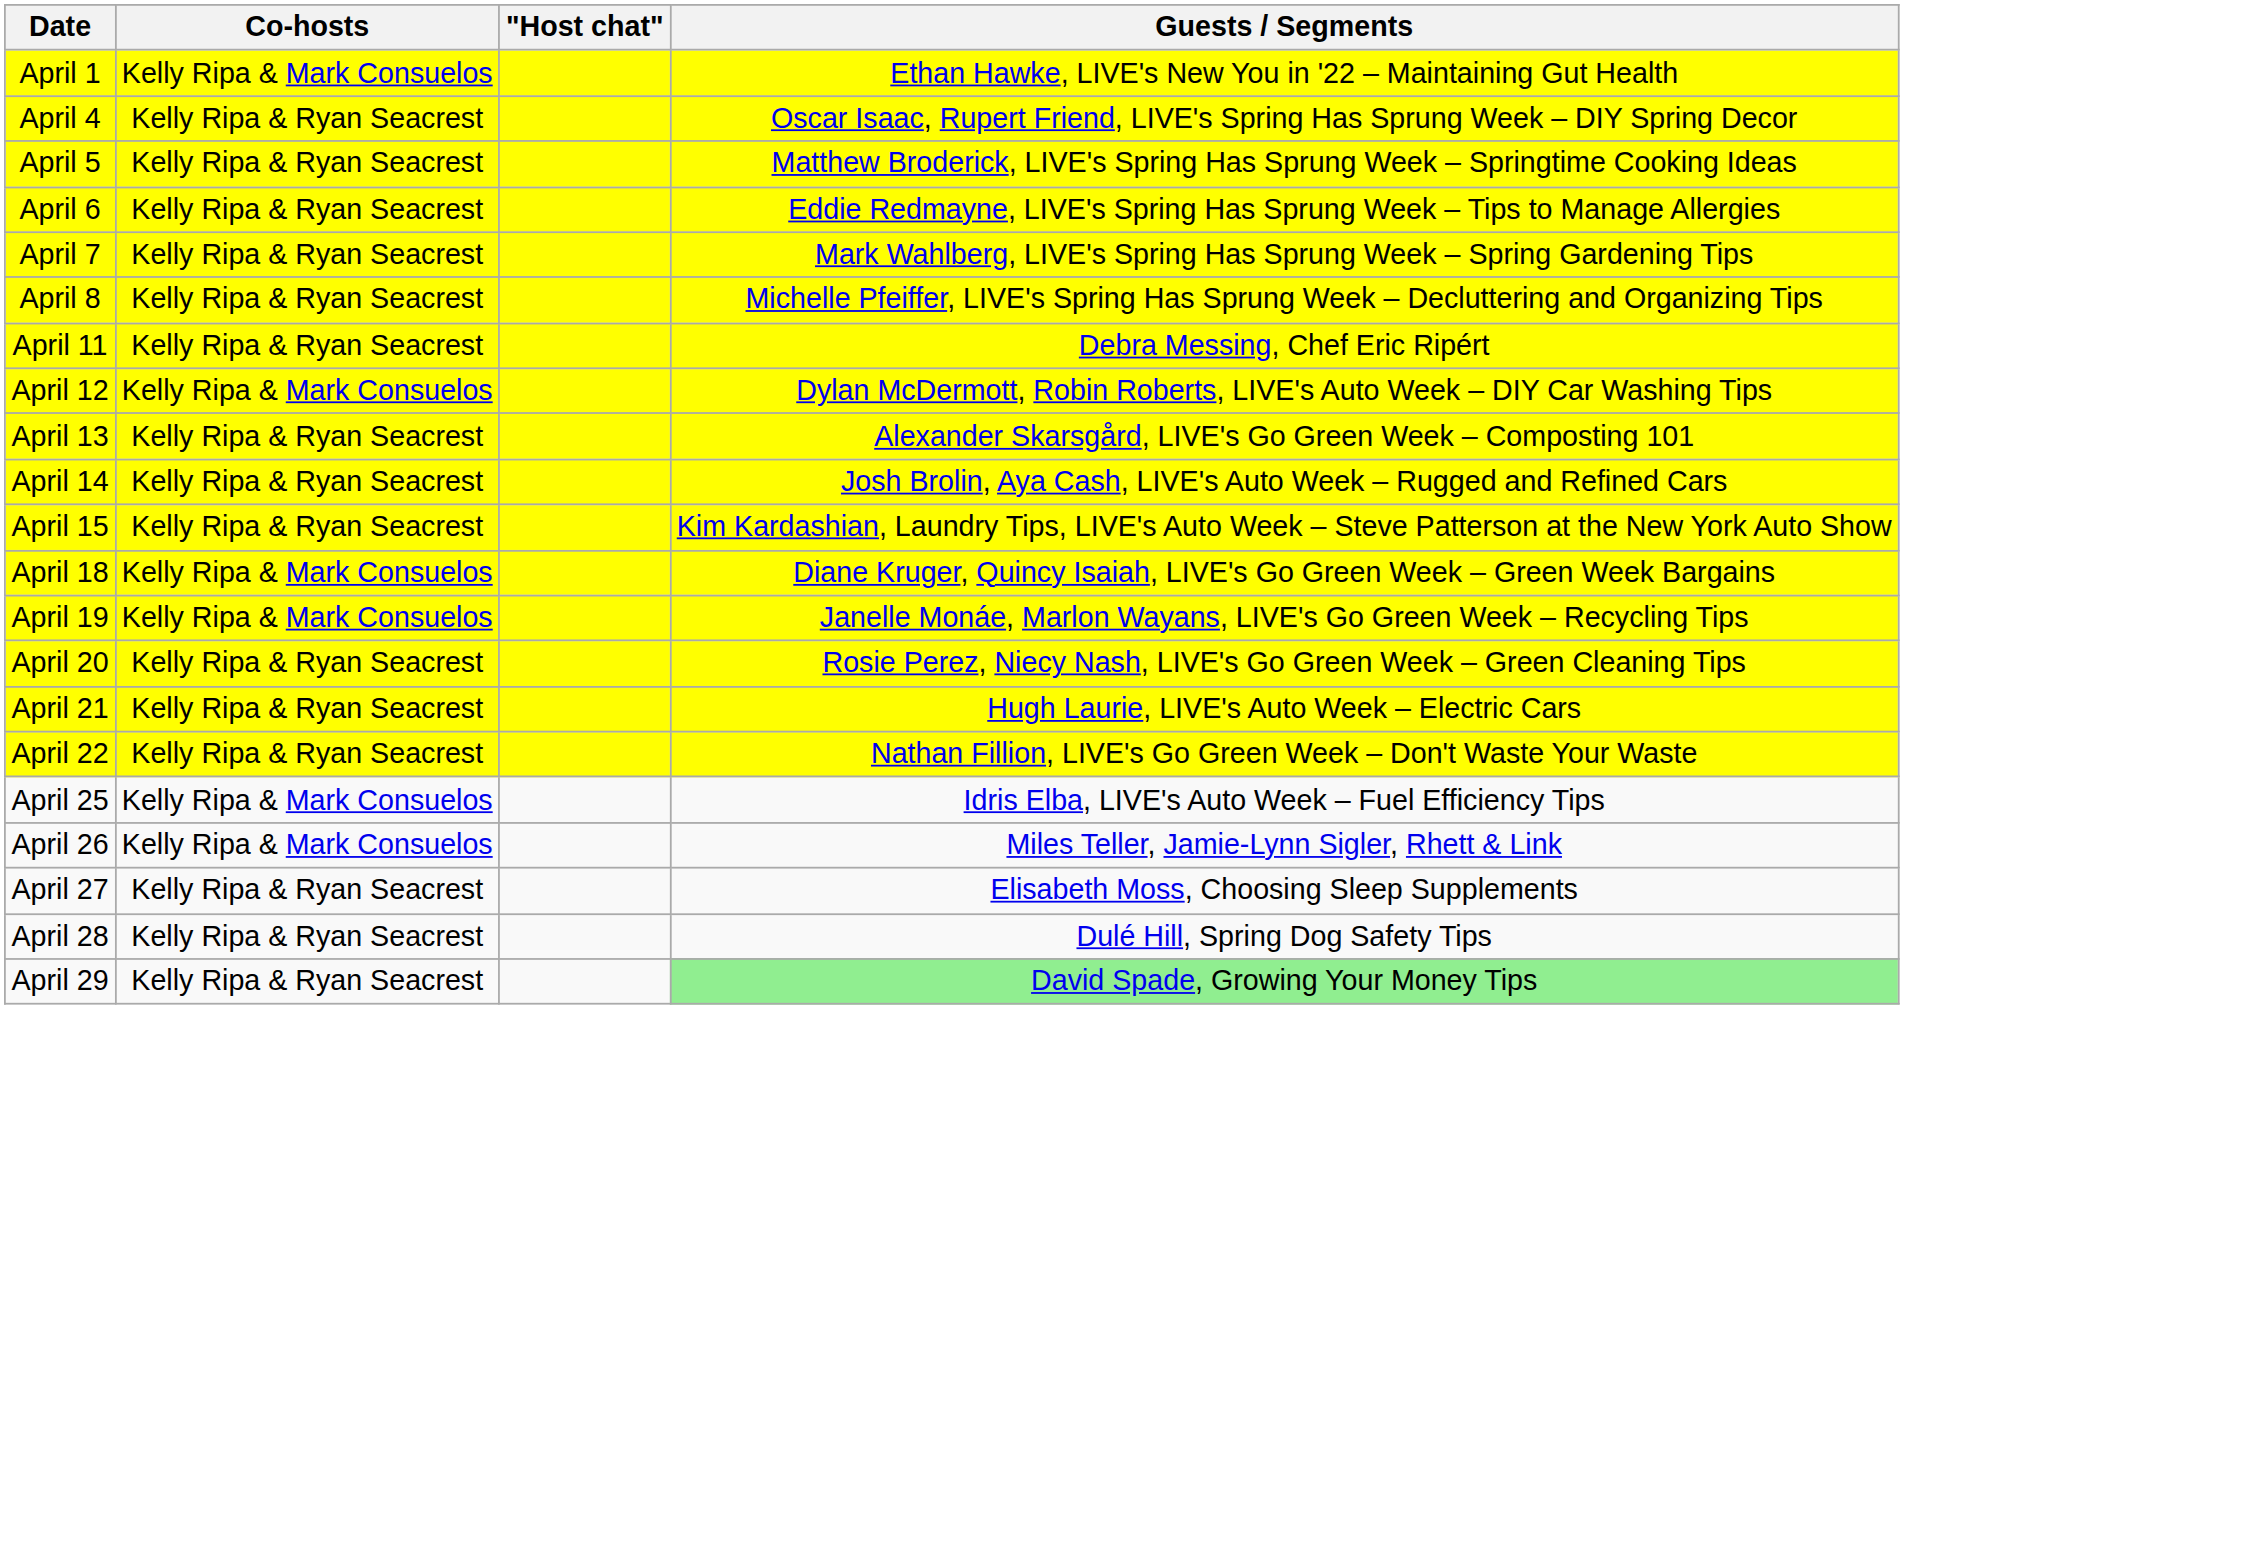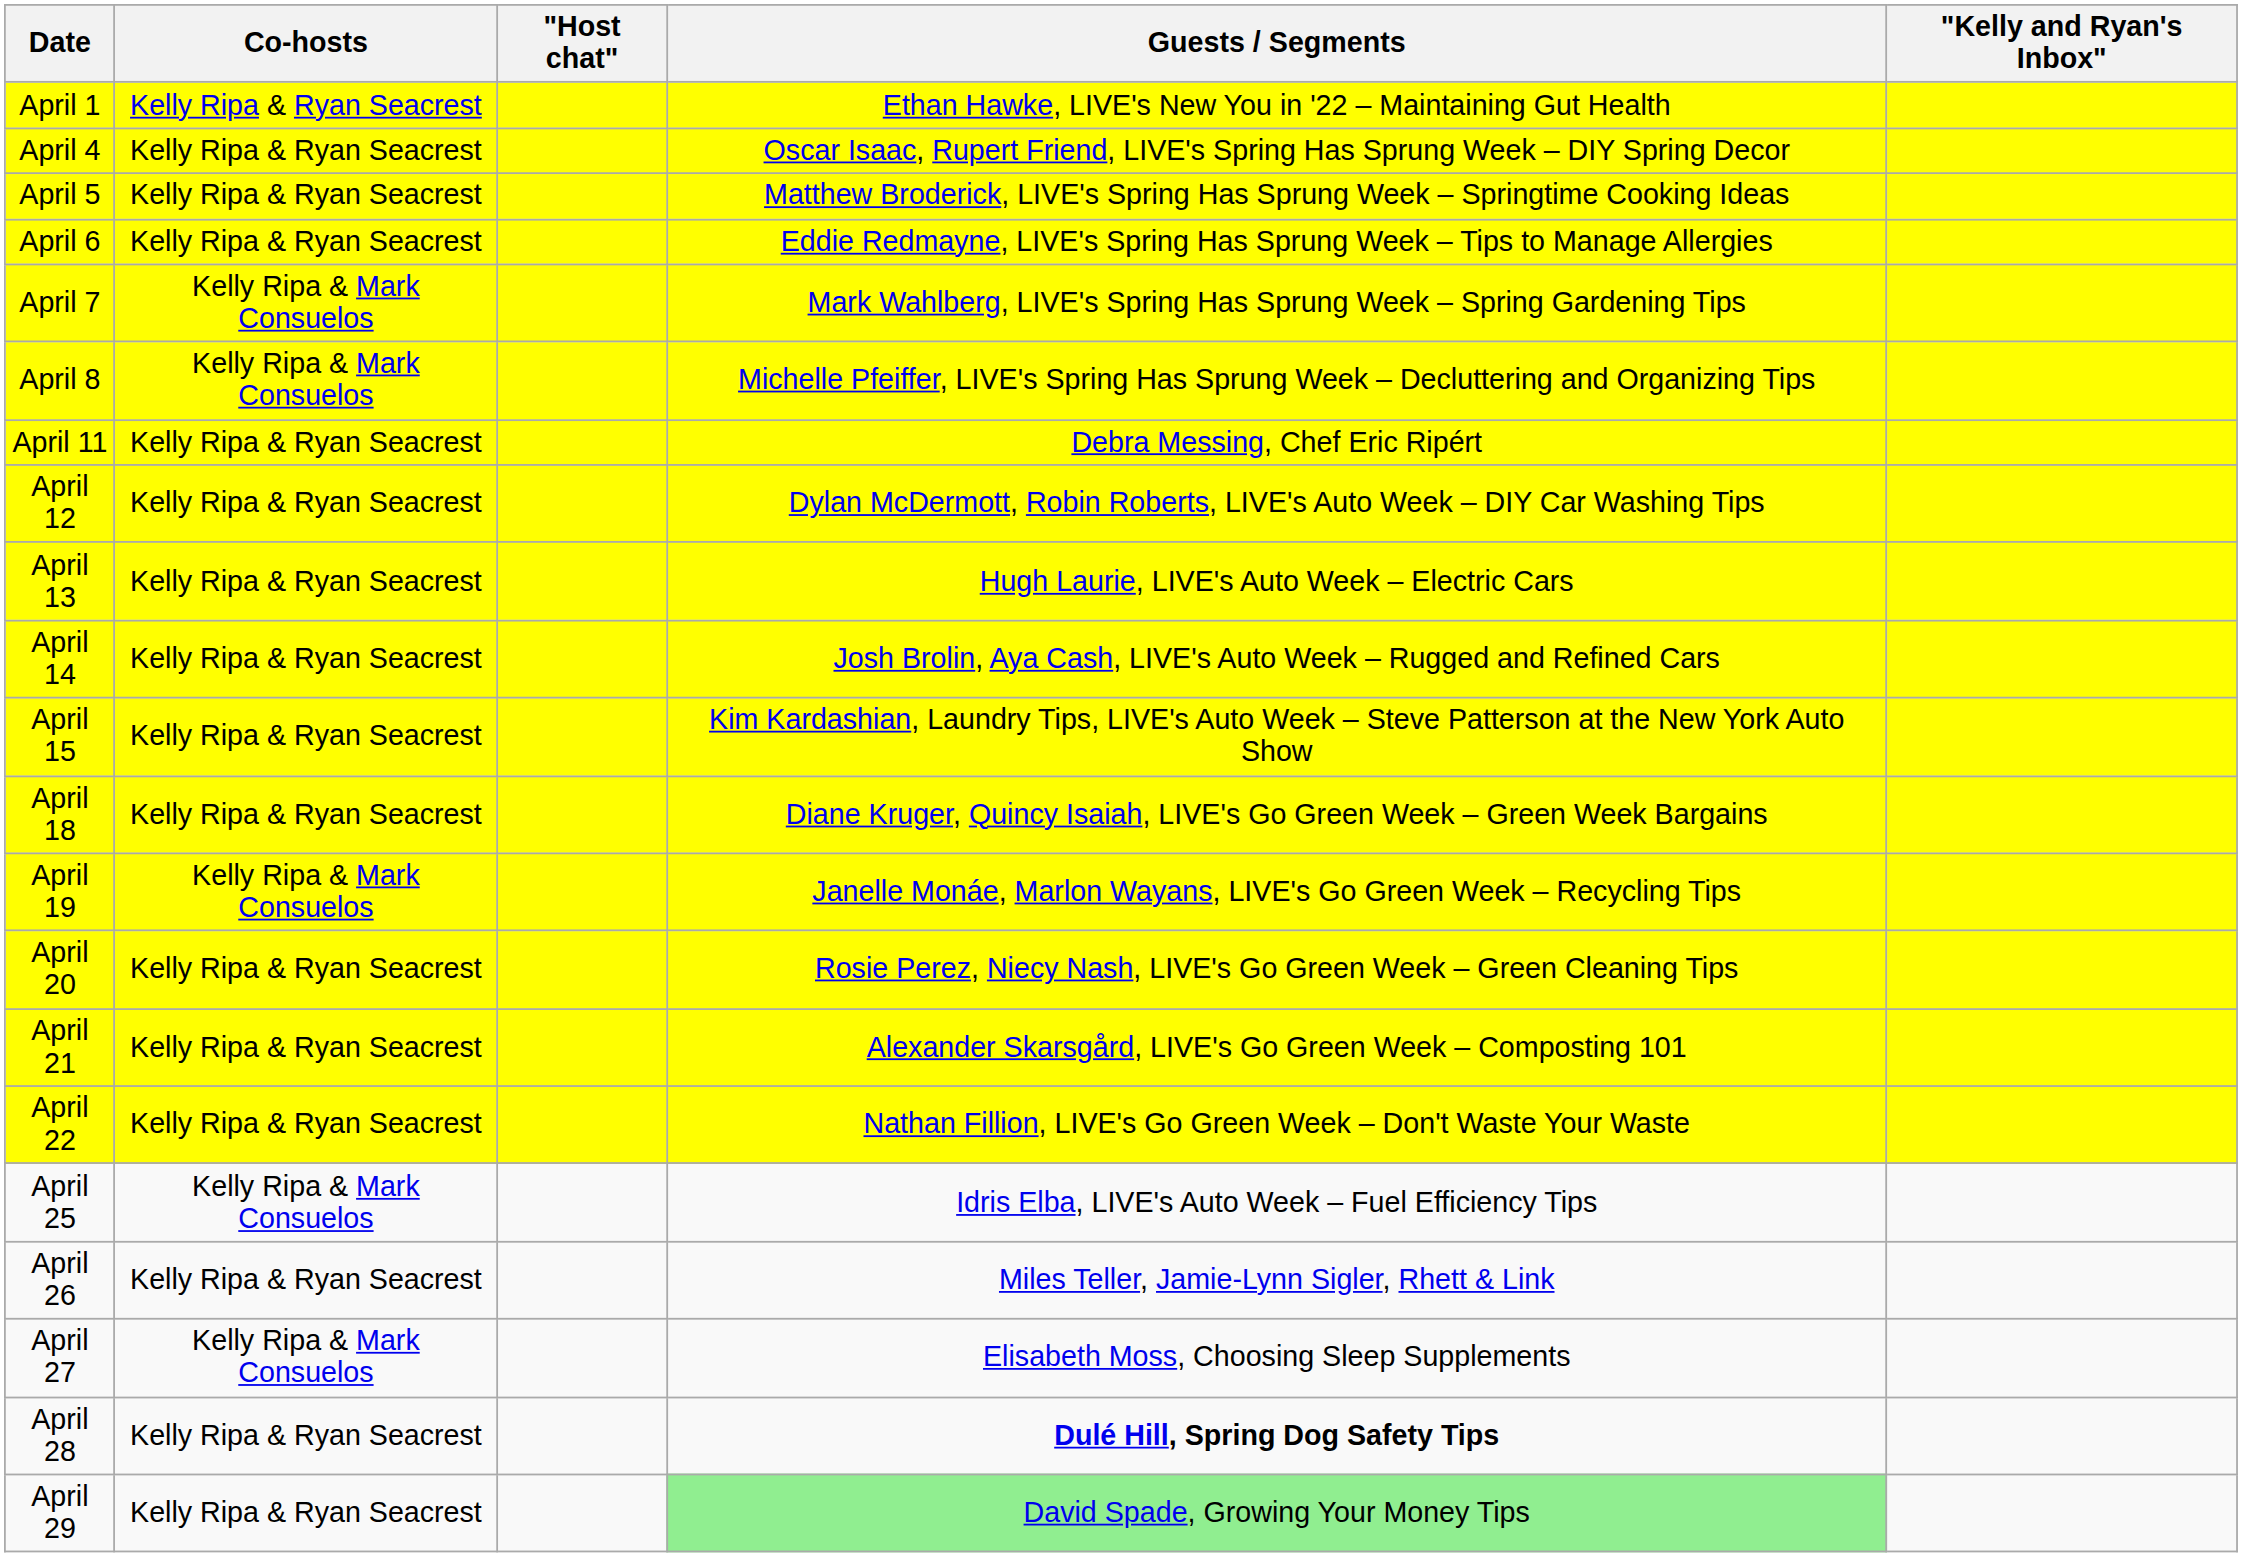 <table class="wikitable sortable" style="text-align:center;">
 <tr>
 <th>Date</th>
 <th>Co-hosts</th>
 <th>"Host chat"</th>
 <th>Guests / Segments</th>
+<th>"Kelly and Ryan's Inbox"</th>
 </tr>
 <tr style="background:yellow;">
 <td>April 1</td>
-<td>Kelly Ripa & <a href='#'>Mark Consuelos</a></td>
+<td><a href='#'>Kelly Ripa</a> & <a href='#'>Ryan Seacrest</a></td>
 <td></td>
 <td><a href='#'>Ethan Hawke</a>, LIVE's New You in '22 – Maintaining Gut Health</td>
+<td></td>
 </tr>
 <tr style="background:yellow;">
 <td>April 4</td>
 <td>Kelly Ripa & Ryan Seacrest</td>
 <td></td>
 <td><a href='#'>Oscar Isaac</a>, <a href='#'>Rupert Friend</a>, LIVE's Spring Has Sprung Week – DIY Spring Decor</td>
+<td></td>
 </tr>
 <tr style="background:yellow;">
 <td>April 5</td>
 <td>Kelly Ripa & Ryan Seacrest</td>
 <td></td>
 <td><a href='#'>Matthew Broderick</a>, LIVE's Spring Has Sprung Week – Springtime Cooking Ideas</td>
+<td></td>
 </tr>
 <tr style="background:yellow;">
 <td>April 6</td>
 <td>Kelly Ripa & Ryan Seacrest</td>
 <td></td>
 <td><a href='#'>Eddie Redmayne</a>, LIVE's Spring Has Sprung Week – Tips to Manage Allergies</td>
+<td></td>
 </tr>
 <tr style="background:yellow;">
 <td>April 7</td>
-<td>Kelly Ripa & Ryan Seacrest</td>
+<td>Kelly Ripa & <a href='#'>Mark Consuelos</a></td>
 <td></td>
 <td><a href='#'>Mark Wahlberg</a>, LIVE's Spring Has Sprung Week – Spring Gardening Tips</td>
+<td></td>
 </tr>
 <tr style="background:yellow;">
 <td>April 8</td>
-<td>Kelly Ripa & Ryan Seacrest</td>
+<td>Kelly Ripa & <a href='#'>Mark Consuelos</a></td>
 <td></td>
 <td><a href='#'>Michelle Pfeiffer</a>, LIVE's Spring Has Sprung Week – Decluttering and Organizing Tips</td>
+<td></td>
 </tr>
 <tr style="background:yellow;">
 <td>April 11</td>
 <td>Kelly Ripa & Ryan Seacrest</td>
 <td></td>
 <td><a href='#'>Debra Messing</a>, Chef Eric Ripért</td>
+<td></td>
 </tr>
 <tr style="background:yellow;">
 <td>April 12</td>
-<td>Kelly Ripa & <a href='#'>Mark Consuelos</a></td>
+<td>Kelly Ripa & Ryan Seacrest</td>
 <td></td>
 <td><a href='#'>Dylan McDermott</a>, <a href='#'>Robin Roberts</a>, LIVE's Auto Week – DIY Car Washing Tips</td>
+<td></td>
 </tr>
 <tr style="background:yellow;">
 <td>April 13</td>
 <td>Kelly Ripa & Ryan Seacrest</td>
 <td></td>
-<td><a href='#'>Alexander Skarsgård</a>, LIVE's Go Green Week – Composting 101</td>
+<td><a href='#'>Hugh Laurie</a>, LIVE's Auto Week – Electric Cars</td>
+<td></td>
 </tr>
 <tr style="background:yellow;">
 <td>April 14</td>
 <td>Kelly Ripa & Ryan Seacrest</td>
 <td></td>
 <td><a href='#'>Josh Brolin</a>, <a href='#'>Aya Cash</a>, LIVE's Auto Week – Rugged and Refined Cars</td>
+<td></td>
 </tr>
 <tr style="background:yellow;">
 <td>April 15</td>
 <td>Kelly Ripa & Ryan Seacrest</td>
 <td></td>
 <td><a href='#'>Kim Kardashian</a>, Laundry Tips, LIVE's Auto Week – Steve Patterson at the New York Auto Show</td>
+<td></td>
 </tr>
 <tr style="background:yellow;">
 <td>April 18</td>
-<td>Kelly Ripa & <a href='#'>Mark Consuelos</a></td>
+<td>Kelly Ripa & Ryan Seacrest</td>
 <td></td>
 <td><a href='#'>Diane Kruger</a>, <a href='#'>Quincy Isaiah</a>, LIVE's Go Green Week – Green Week Bargains</td>
+<td></td>
 </tr>
 <tr style="background:yellow;">
 <td>April 19</td>
 <td>Kelly Ripa & <a href='#'>Mark Consuelos</a></td>
 <td></td>
 <td><a href='#'>Janelle Monáe</a>, <a href='#'>Marlon Wayans</a>, LIVE's Go Green Week – Recycling Tips</td>
+<td></td>
 </tr>
 <tr style="background:yellow;">
 <td>April 20</td>
 <td>Kelly Ripa & Ryan Seacrest</td>
 <td></td>
 <td><a href='#'>Rosie Perez</a>, <a href='#'>Niecy Nash</a>, LIVE's Go Green Week – Green Cleaning Tips</td>
+<td></td>
 </tr>
 <tr style="background:yellow;">
 <td>April 21</td>
 <td>Kelly Ripa & Ryan Seacrest</td>
 <td></td>
-<td><a href='#'>Hugh Laurie</a>, LIVE's Auto Week – Electric Cars</td>
+<td><a href='#'>Alexander Skarsgård</a>, LIVE's Go Green Week – Composting 101</td>
+<td></td>
 </tr>
 <tr style="background:yellow;">
 <td>April 22</td>
 <td>Kelly Ripa & Ryan Seacrest</td>
 <td></td>
 <td><a href='#'>Nathan Fillion</a>, LIVE's Go Green Week – Don't Waste Your Waste</td>
+<td></td>
 </tr>
 <tr>
 <td>April 25</td>
 <td>Kelly Ripa & <a href='#'>Mark Consuelos</a></td>
 <td></td>
 <td><a href='#'>Idris Elba</a>, LIVE's Auto Week – Fuel Efficiency Tips</td>
+<td></td>
 </tr>
 <tr>
 <td>April 26</td>
-<td>Kelly Ripa & <a href='#'>Mark Consuelos</a></td>
+<td>Kelly Ripa & Ryan Seacrest</td>
 <td></td>
 <td><a href='#'>Miles Teller</a>, <a href='#'>Jamie-Lynn Sigler</a>, <a href='#'>Rhett & Link</a></td>
+<td></td>
 </tr>
 <tr>
 <td>April 27</td>
-<td>Kelly Ripa & Ryan Seacrest</td>
+<td>Kelly Ripa & <a href='#'>Mark Consuelos</a></td>
 <td></td>
 <td><a href='#'>Elisabeth Moss</a>, Choosing Sleep Supplements</td>
+<td></td>
 </tr>
 <tr>
 <td>April 28</td>
 <td>Kelly Ripa & Ryan Seacrest</td>
 <td></td>
-<td><a href='#'>Dulé Hill</a>, Spring Dog Safety Tips</td>
+<td><strong><a href='#'>Dulé Hill</a>, Spring Dog Safety Tips</strong></td>
+<td></td>
 </tr>
 <tr>
 <td>April 29</td>
 <td>Kelly Ripa & Ryan Seacrest</td>
 <td></td>
 <td style="background: lightgreen;"><a href='#'>David Spade</a>, Growing Your Money Tips</td>
+<td></td>
 </tr>
 </table>
